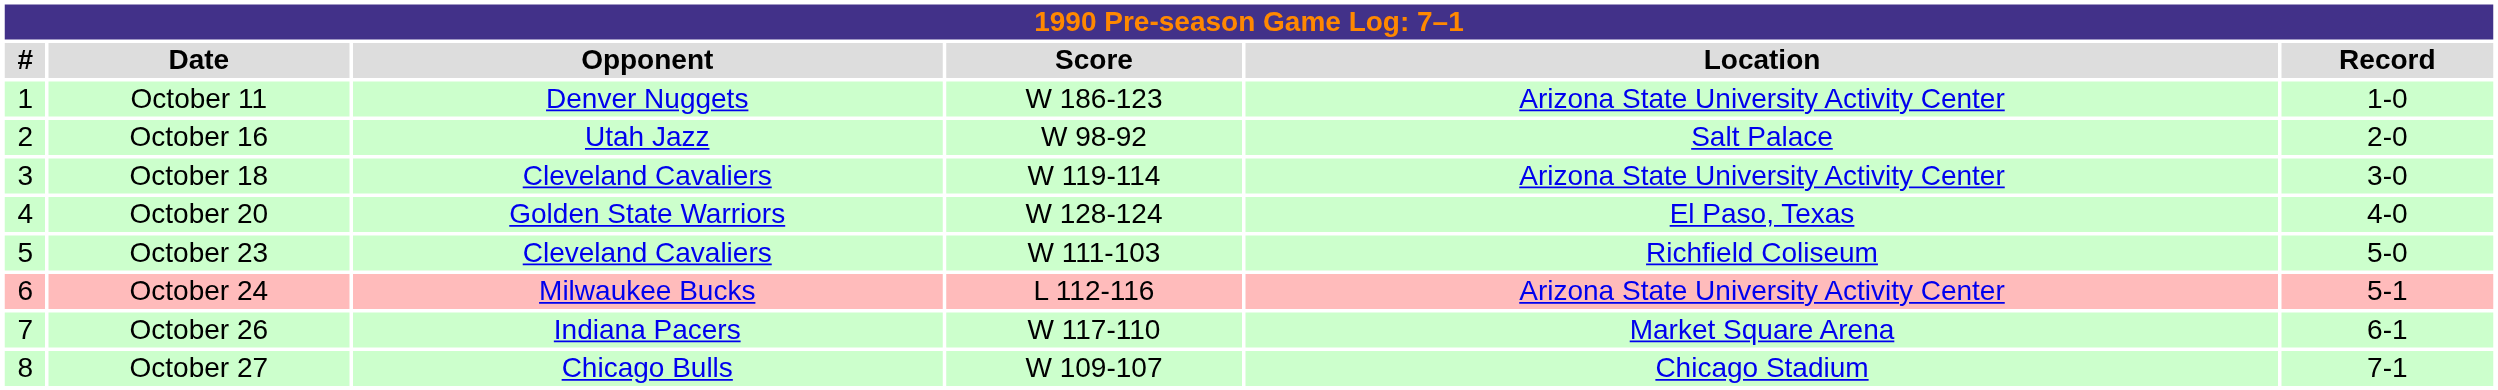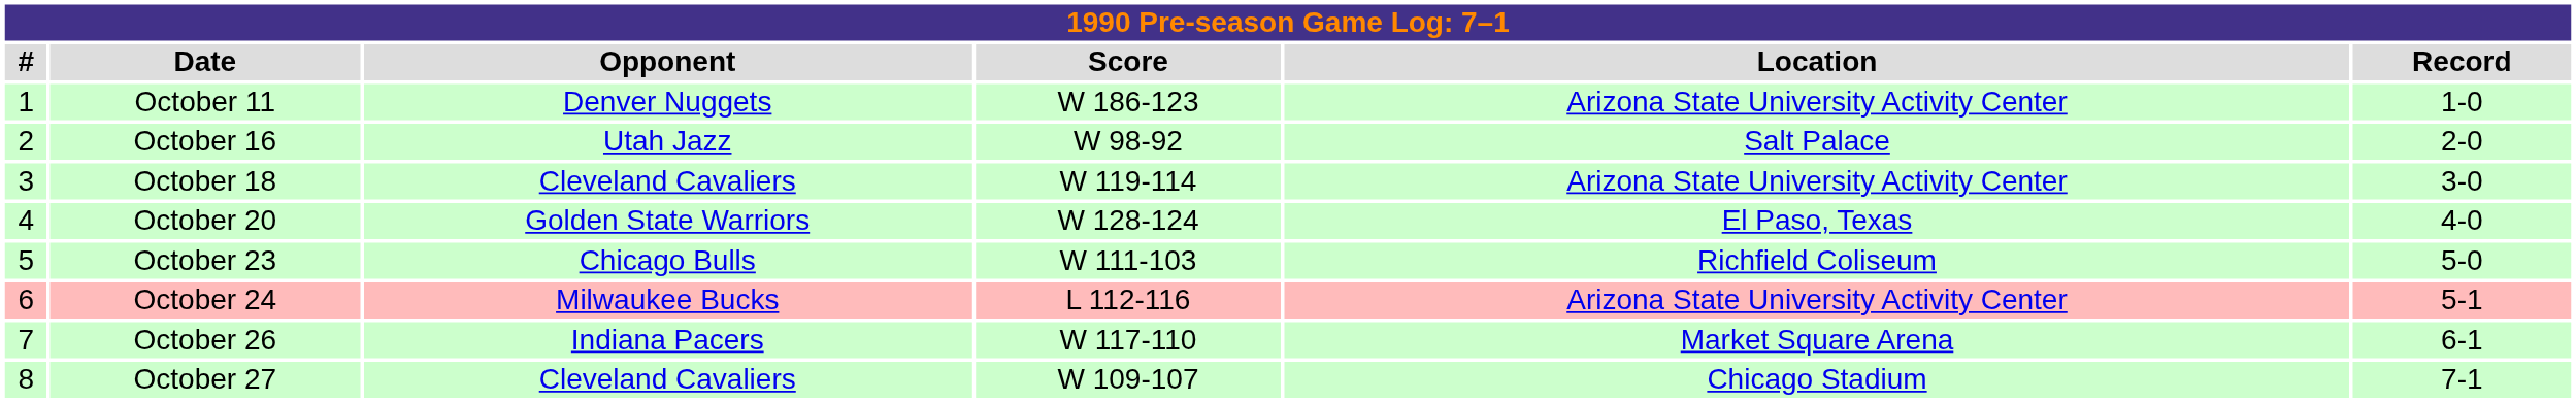 <table class="toccolours collapsible" width=90% style="clear:both; margin:1.5em auto; text-align:center">
 <tr>
 <th colspan=11 style="background:#423189; color:#FF8800;">1990 Pre-season Game Log: 7–1</th>
 </tr>
 <tr align="center" bgcolor="#dddddd">
 <td><strong>#</strong></td>
 <td><strong>Date</strong></td>
 <td><strong>Opponent</strong></td>
 <td><strong>Score</strong></td>
 <td><strong>Location</strong></td>
 <td><strong>Record</strong></td>
 </tr>
 <tr align="center" bgcolor="#ccffcc">
 <td>1</td>
 <td>October 11</td>
 <td><a href='#'>Denver Nuggets</a></td>
 <td>W 186-123</td>
 <td><a href='#'>Arizona State University Activity Center</a></td>
 <td>1-0</td>
 </tr>
 <tr align="center" bgcolor="#ccffcc">
 <td>2</td>
 <td>October 16</td>
 <td><a href='#'>Utah Jazz</a></td>
 <td>W 98-92</td>
 <td><a href='#'>Salt Palace</a></td>
 <td>2-0</td>
 </tr>
 <tr align="center" bgcolor="#ccffcc">
 <td>3</td>
 <td>October 18</td>
 <td><a href='#'>Cleveland Cavaliers</a></td>
 <td>W 119-114</td>
 <td><a href='#'>Arizona State University Activity Center</a></td>
 <td>3-0</td>
 </tr>
 <tr align="center" bgcolor="#ccffcc">
 <td>4</td>
 <td>October 20</td>
 <td><a href='#'>Golden State Warriors</a></td>
 <td>W 128-124</td>
 <td><a href='#'>El Paso, Texas</a></td>
 <td>4-0</td>
 </tr>
 <tr align="center" bgcolor="#ccffcc">
 <td>5</td>
 <td>October 23</td>
-<td><a href='#'>Cleveland Cavaliers</a></td>
+<td><a href='#'>Chicago Bulls</a></td>
 <td>W 111-103</td>
 <td><a href='#'>Richfield Coliseum</a></td>
 <td>5-0</td>
 </tr>
 <tr align="center" bgcolor="#ffbbbb">
 <td>6</td>
 <td>October 24</td>
 <td><a href='#'>Milwaukee Bucks</a></td>
 <td>L 112-116</td>
 <td><a href='#'>Arizona State University Activity Center</a></td>
 <td>5-1</td>
 </tr>
 <tr align="center" bgcolor="#ccffcc">
 <td>7</td>
 <td>October 26</td>
 <td><a href='#'>Indiana Pacers</a></td>
 <td>W 117-110</td>
 <td><a href='#'>Market Square Arena</a></td>
 <td>6-1</td>
 </tr>
 <tr align="center" bgcolor="#ccffcc">
 <td>8</td>
 <td>October 27</td>
-<td><a href='#'>Chicago Bulls</a></td>
+<td><a href='#'>Cleveland Cavaliers</a></td>
 <td>W 109-107</td>
 <td><a href='#'>Chicago Stadium</a></td>
 <td>7-1</td>
 </tr>
 </table>
